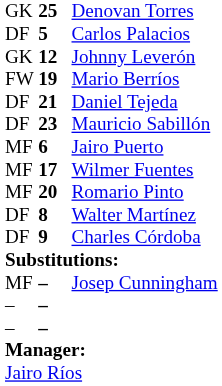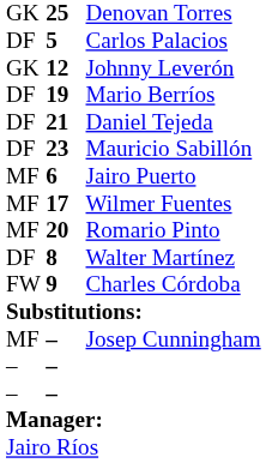 <table style = "font-size: 90%" cellspacing = "0" cellpadding = "0">
 <tr>
 <td colspan = 4></td>
 </tr>
 <tr>
 <th style="width:25px;"></th>
 <th style="width:25px;"></th>
 </tr>
 <tr>
 <td>GK</td>
 <td><strong>25</strong></td>
 <td> <a href='#'>Denovan Torres</a></td>
 </tr>
 <tr>
 <td>DF</td>
 <td><strong>5</strong></td>
 <td> <a href='#'>Carlos Palacios</a></td>
 </tr>
 <tr>
 <td>GK</td>
 <td><strong>12</strong></td>
 <td> <a href='#'>Johnny Leverón</a></td>
 </tr>
 <tr>
-<td>FW</td>
+<td>DF</td>
 <td><strong>19</strong></td>
 <td> <a href='#'>Mario Berríos</a></td>
 </tr>
 <tr>
 <td>DF</td>
 <td><strong>21</strong></td>
 <td> <a href='#'>Daniel Tejeda</a></td>
 </tr>
 <tr>
 <td>DF</td>
 <td><strong>23</strong></td>
 <td> <a href='#'>Mauricio Sabillón</a></td>
 </tr>
 <tr>
 <td>MF</td>
 <td><strong>6</strong></td>
 <td> <a href='#'>Jairo Puerto</a></td>
 </tr>
 <tr>
 <td>MF</td>
 <td><strong>17</strong></td>
 <td> <a href='#'>Wilmer Fuentes</a></td>
 </tr>
 <tr>
 <td>MF</td>
 <td><strong>20</strong></td>
 <td> <a href='#'>Romario Pinto</a></td>
 <td></td>
 <td></td>
 </tr>
 <tr>
 <td>DF</td>
 <td><strong>8</strong></td>
 <td> <a href='#'>Walter Martínez</a></td>
 </tr>
 <tr>
-<td>DF</td>
+<td>FW</td>
 <td><strong>9</strong></td>
 <td> <a href='#'>Charles Córdoba</a></td>
 </tr>
 <tr>
 <td colspan = 3><strong>Substitutions:</strong></td>
 </tr>
 <tr>
 <td>MF</td>
 <td><strong>–</strong></td>
 <td> <a href='#'>Josep Cunningham</a></td>
 <td></td>
 <td></td>
 </tr>
 <tr>
 <td>–</td>
 <td><strong>–</strong></td>
 <td></td>
 </tr>
 <tr>
 <td>–</td>
 <td><strong>–</strong></td>
 <td></td>
 </tr>
 <tr>
 <td colspan = 3><strong>Manager:</strong></td>
 </tr>
 <tr>
 <td colspan = 3> <a href='#'>Jairo Ríos</a></td>
 </tr>
 </table>
